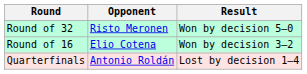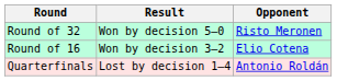 <table class="wikitable" style="font-size:95%">
 <tr>
 <th>Round</th>
+<th>Result</th>
 <th>Opponent</th>
-<th>Result</th>
 </tr>
 <tr bgcolor=#bfd>
 <td>Round of 32</td>
+<td>Won by decision 5–0</td>
 <td> <a href='#'>Risto Meronen</a></td>
-<td>Won by decision 5–0</td>
 </tr>
 <tr bgcolor=#bfd>
 <td>Round of 16</td>
+<td>Won by decision 3–2</td>
 <td> <a href='#'>Elio Cotena</a></td>
-<td>Won by decision 3–2</td>
 </tr>
 <tr bgcolor=#ffe3e3>
 <td>Quarterfinals</td>
+<td>Lost by decision 1–4</td>
 <td> <a href='#'>Antonio Roldán</a></td>
-<td>Lost by decision 1–4</td>
 </tr>
 </table>
